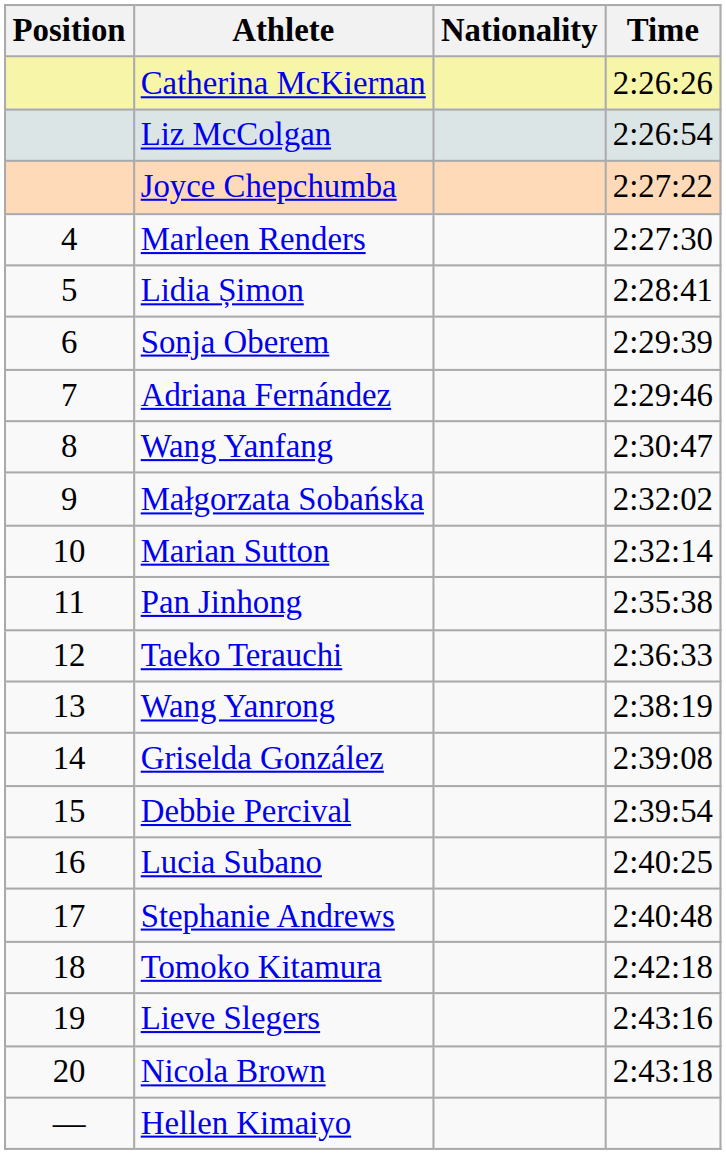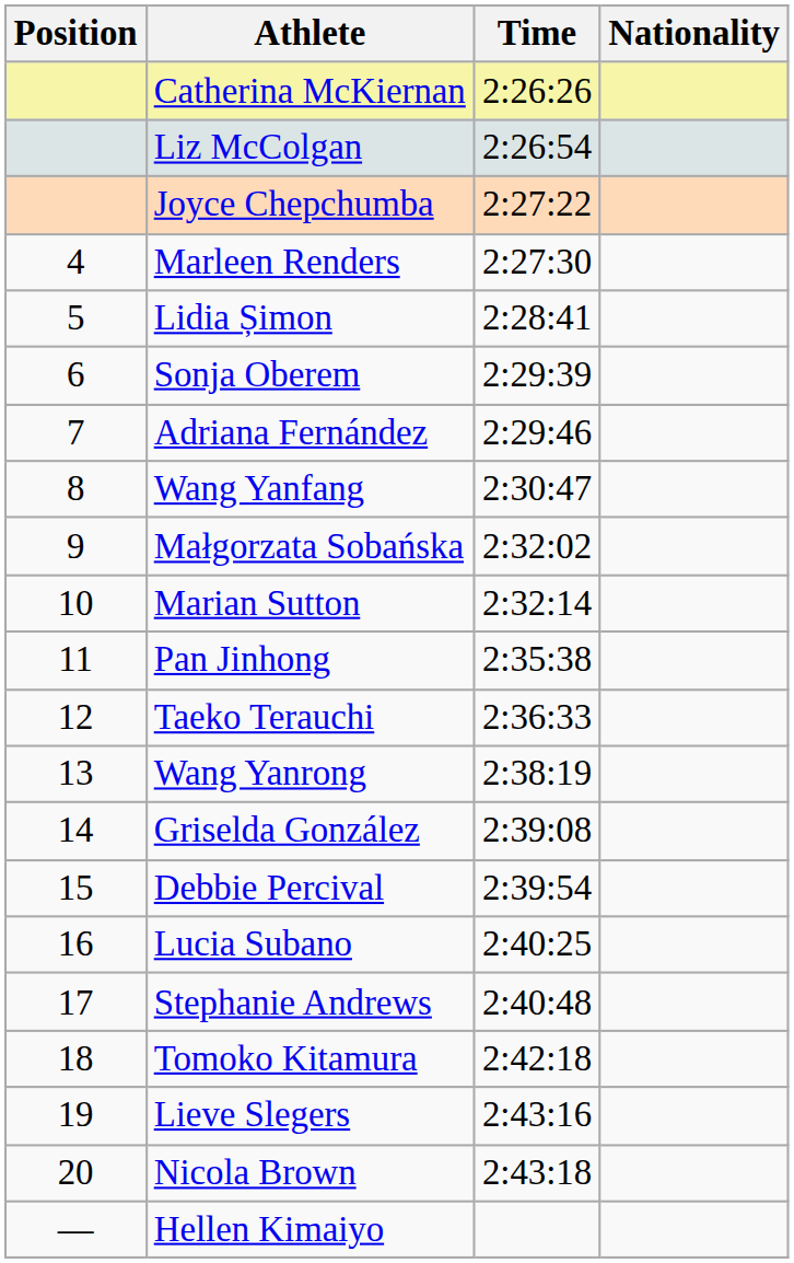 <table class="wikitable sortable">
 <tr>
 <th>Position</th>
 <th>Athlete</th>
+<th>Time</th>
 <th>Nationality</th>
-<th>Time</th>
 </tr>
 <tr bgcolor="#F7F6A8">
 <td align=center></td>
 <td><a href='#'>Catherina McKiernan</a></td>
+<td>2:26:26</td>
 <td></td>
-<td>2:26:26</td>
 </tr>
 <tr bgcolor="#DCE5E5">
 <td align=center></td>
 <td><a href='#'>Liz McColgan</a></td>
+<td>2:26:54</td>
 <td></td>
-<td>2:26:54</td>
 </tr>
 <tr bgcolor="#FFDAB9">
 <td align=center></td>
 <td><a href='#'>Joyce Chepchumba</a></td>
+<td>2:27:22</td>
 <td></td>
-<td>2:27:22</td>
 </tr>
 <tr>
 <td align=center>4</td>
 <td><a href='#'>Marleen Renders</a></td>
+<td>2:27:30</td>
 <td></td>
-<td>2:27:30</td>
 </tr>
 <tr>
 <td align=center>5</td>
 <td><a href='#'>Lidia Șimon</a></td>
+<td>2:28:41</td>
 <td></td>
-<td>2:28:41</td>
 </tr>
 <tr>
 <td align=center>6</td>
 <td><a href='#'>Sonja Oberem</a></td>
+<td>2:29:39</td>
 <td></td>
-<td>2:29:39</td>
 </tr>
 <tr>
 <td align=center>7</td>
 <td><a href='#'>Adriana Fernández</a></td>
+<td>2:29:46</td>
 <td></td>
-<td>2:29:46</td>
 </tr>
 <tr>
 <td align=center>8</td>
 <td><a href='#'>Wang Yanfang</a></td>
+<td>2:30:47</td>
 <td></td>
-<td>2:30:47</td>
 </tr>
 <tr>
 <td align=center>9</td>
 <td><a href='#'>Małgorzata Sobańska</a></td>
+<td>2:32:02</td>
 <td></td>
-<td>2:32:02</td>
 </tr>
 <tr>
 <td align=center>10</td>
 <td><a href='#'>Marian Sutton</a></td>
+<td>2:32:14</td>
 <td></td>
-<td>2:32:14</td>
 </tr>
 <tr>
 <td align=center>11</td>
 <td><a href='#'>Pan Jinhong</a></td>
+<td>2:35:38</td>
 <td></td>
-<td>2:35:38</td>
 </tr>
 <tr>
 <td align=center>12</td>
 <td><a href='#'>Taeko Terauchi</a></td>
+<td>2:36:33</td>
 <td></td>
-<td>2:36:33</td>
 </tr>
 <tr>
 <td align=center>13</td>
 <td><a href='#'>Wang Yanrong</a></td>
+<td>2:38:19</td>
 <td></td>
-<td>2:38:19</td>
 </tr>
 <tr>
 <td align=center>14</td>
 <td><a href='#'>Griselda González</a></td>
+<td>2:39:08</td>
 <td></td>
-<td>2:39:08</td>
 </tr>
 <tr>
 <td align=center>15</td>
 <td><a href='#'>Debbie Percival</a></td>
+<td>2:39:54</td>
 <td></td>
-<td>2:39:54</td>
 </tr>
 <tr>
 <td align=center>16</td>
 <td><a href='#'>Lucia Subano</a></td>
+<td>2:40:25</td>
 <td></td>
-<td>2:40:25</td>
 </tr>
 <tr>
 <td align=center>17</td>
 <td><a href='#'>Stephanie Andrews</a></td>
+<td>2:40:48</td>
 <td></td>
-<td>2:40:48</td>
 </tr>
 <tr>
 <td align=center>18</td>
 <td><a href='#'>Tomoko Kitamura</a></td>
+<td>2:42:18</td>
 <td></td>
-<td>2:42:18</td>
 </tr>
 <tr>
 <td align=center>19</td>
 <td><a href='#'>Lieve Slegers</a></td>
+<td>2:43:16</td>
 <td></td>
-<td>2:43:16</td>
 </tr>
 <tr>
 <td align=center>20</td>
 <td><a href='#'>Nicola Brown</a></td>
+<td>2:43:18</td>
 <td></td>
-<td>2:43:18</td>
 </tr>
 <tr>
 <td align=center>—</td>
 <td><a href='#'>Hellen Kimaiyo</a></td>
 <td></td>
 <td></td>
 </tr>
 </table>
